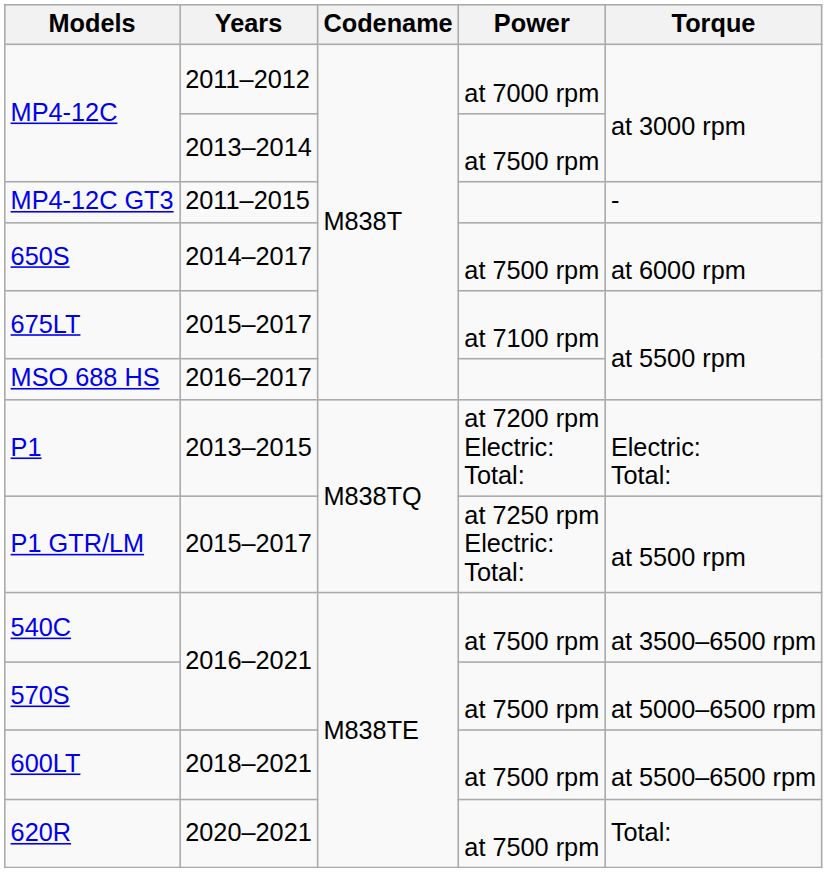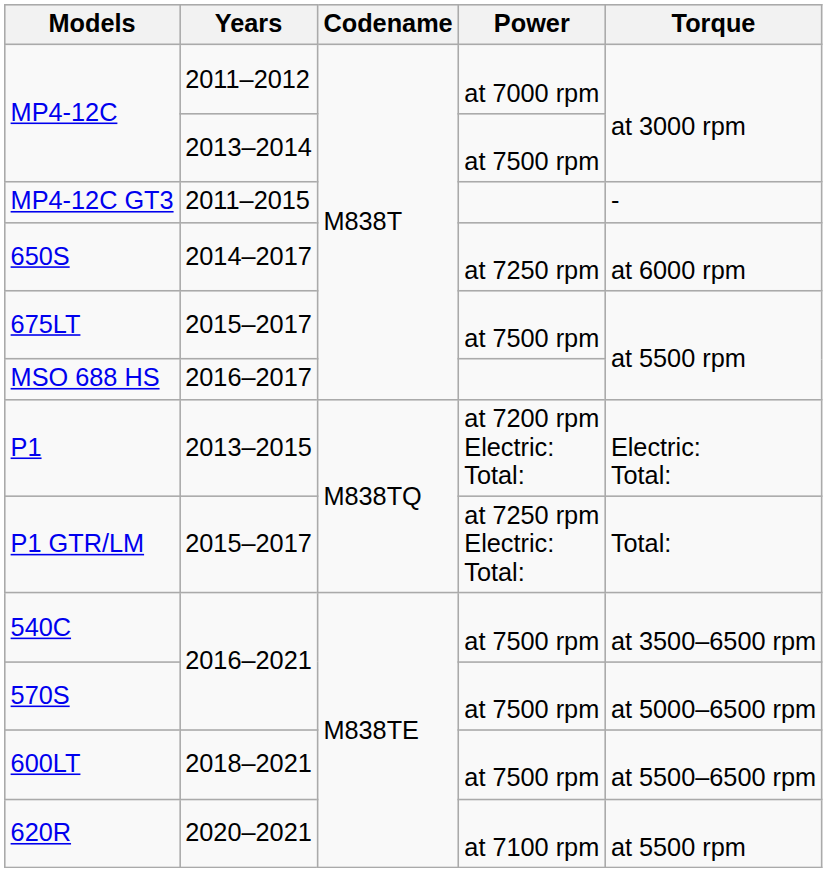 <table class=wikitable>
 <tr>
 <th>Models</th>
 <th>Years</th>
 <th>Codename</th>
 <th>Power</th>
 <th>Torque</th>
 </tr>
 <tr>
 <td rowspan=2><a href='#'>MP4-12C</a></td>
 <td>2011–2012</td>
 <td rowspan=6>M838T</td>
 <td><br>at 7000 rpm</td>
 <td rowspan=2><br>at 3000 rpm</td>
 </tr>
 <tr>
 <td>2013–2014</td>
 <td><br>at 7500 rpm</td>
 </tr>
 <tr>
 <td><a href='#'>MP4-12C GT3</a></td>
 <td>2011–2015</td>
 <td></td>
 <td>-</td>
 </tr>
 <tr>
 <td><a href='#'>650S</a></td>
 <td>2014–2017</td>
-<td><br>at 7500 rpm</td>
+<td><br>at 7250 rpm</td>
 <td><br>at 6000 rpm</td>
 </tr>
 <tr>
 <td><a href='#'>675LT</a></td>
 <td>2015–2017</td>
-<td><br>at 7100 rpm</td>
+<td><br>at 7500 rpm</td>
 <td rowspan=2><br>at 5500 rpm</td>
 </tr>
 <tr>
 <td><a href='#'>MSO 688 HS</a></td>
 <td>2016–2017</td>
 <td></td>
 </tr>
 <tr>
 <td><a href='#'>P1</a></td>
 <td>2013–2015</td>
 <td rowspan=2>M838TQ</td>
 <td> at 7200 rpm <br>Electric:  <br>Total: </td>
 <td> <br>Electric:  <br>Total: </td>
 </tr>
 <tr>
 <td><a href='#'>P1 GTR/LM</a></td>
 <td>2015–2017</td>
 <td> at 7250 rpm<br>Electric:  <br>Total: </td>
-<td><br>at 5500 rpm</td>
+<td>Total: </td>
 </tr>
 <tr>
 <td><a href='#'>540C</a></td>
 <td rowspan=2>2016–2021</td>
 <td rowspan=4>M838TE</td>
 <td><br>at 7500 rpm</td>
 <td><br>at 3500–6500 rpm</td>
 </tr>
 <tr>
 <td><a href='#'>570S</a></td>
 <td><br>at 7500 rpm</td>
 <td><br>at 5000–6500 rpm</td>
 </tr>
 <tr>
 <td><a href='#'>600LT</a></td>
 <td>2018–2021</td>
 <td><br>at 7500 rpm</td>
 <td><br>at 5500–6500 rpm</td>
 </tr>
 <tr>
 <td><a href='#'>620R</a></td>
 <td>2020–2021</td>
-<td><br>at 7500 rpm</td>
-<td>Total: </td>
+<td><br>at 7100 rpm</td>
+<td><br>at 5500 rpm</td>
 </tr>
 </table>
